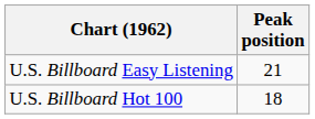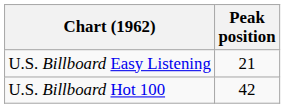 <table class="wikitable">
 <tr>
 <th>Chart (1962)</th>
 <th>Peak<br>position</th>
 </tr>
 <tr>
 <td>U.S. <em>Billboard</em> <a href='#'>Easy Listening</a></td>
 <td align="center">21</td>
 </tr>
 <tr>
 <td>U.S. <em>Billboard</em> <a href='#'>Hot 100</a></td>
-<td align="center">18</td>
+<td align="center">42</td>
 </tr>
 </table>
